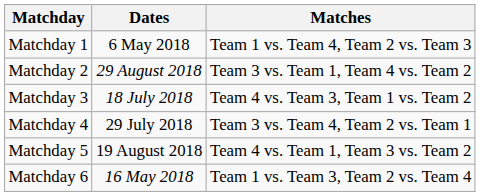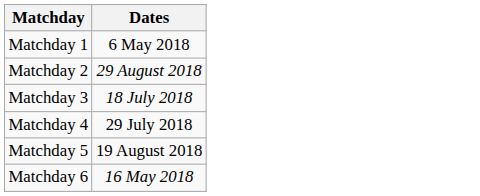 <table class="wikitable" style="text-align:center">
 <tr>
 <th>Matchday</th>
 <th>Dates</th>
-<th>Matches</th>
 </tr>
 <tr>
 <td>Matchday 1</td>
 <td>6 May 2018</td>
-<td>Team 1 vs. Team 4, Team 2 vs. Team 3</td>
 </tr>
 <tr>
 <td>Matchday 2</td>
 <td><em>29 August 2018</em></td>
-<td>Team 3 vs. Team 1, Team 4 vs. Team 2</td>
 </tr>
 <tr>
 <td>Matchday 3</td>
 <td><em>18 July 2018</em></td>
-<td>Team 4 vs. Team 3, Team 1 vs. Team 2</td>
 </tr>
 <tr>
 <td>Matchday 4</td>
 <td>29 July 2018</td>
-<td>Team 3 vs. Team 4, Team 2 vs. Team 1</td>
 </tr>
 <tr>
 <td>Matchday 5</td>
 <td>19 August 2018</td>
-<td>Team 4 vs. Team 1, Team 3 vs. Team 2</td>
 </tr>
 <tr>
 <td>Matchday 6</td>
 <td><em>16 May 2018</em></td>
-<td>Team 1 vs. Team 3, Team 2 vs. Team 4</td>
 </tr>
 </table>
